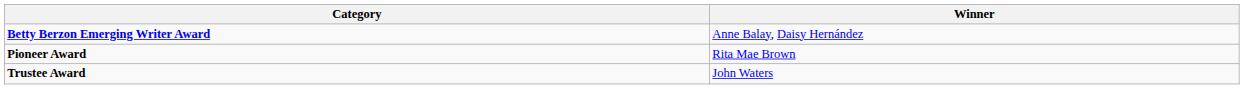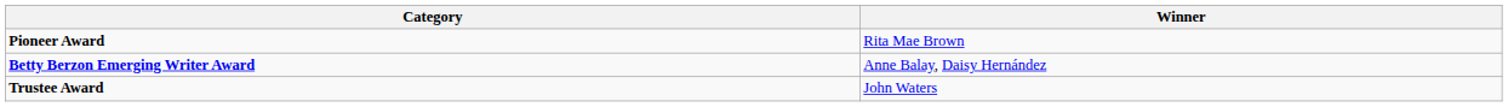 <table class="wikitable" width="100%">
 <tr>
 <th>Category</th>
 <th>Winner</th>
 </tr>
 <tr>
+<td><strong>Pioneer Award</strong></td>
+<td><a href='#'>Rita Mae Brown</a></td>
+</tr>
+<tr>
 <td><strong><a href='#'>Betty Berzon Emerging Writer Award</a></strong></td>
 <td><a href='#'>Anne Balay</a>, <a href='#'>Daisy Hernández</a></td>
-</tr>
-<tr>
-<td><strong>Pioneer Award</strong></td>
-<td><a href='#'>Rita Mae Brown</a></td>
 </tr>
 <tr>
 <td><strong>Trustee Award</strong></td>
 <td><a href='#'>John Waters</a></td>
 </tr>
 </table>
